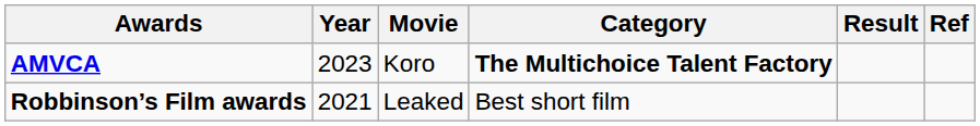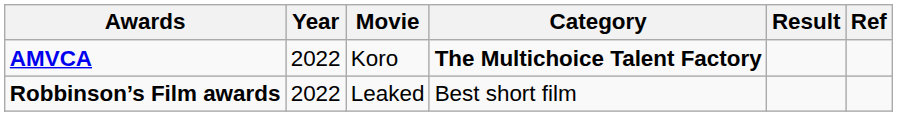 <table class="wikitable">
 <tr>
 <th>Awards</th>
 <th>Year</th>
 <th>Movie</th>
 <th>Category</th>
 <th>Result</th>
 <th>Ref</th>
 </tr>
 <tr>
 <td><strong><a href='#'>AMVCA</a></strong></td>
-<td>2023</td>
+<td>2022</td>
 <td>Koro</td>
 <td><strong>The Multichoice Talent Factory</strong></td>
 <td></td>
 <td></td>
 </tr>
 <tr>
 <td><strong>Robbinson’s Film awards</strong></td>
-<td>2021</td>
+<td>2022</td>
 <td>Leaked</td>
 <td>Best short film</td>
 <td></td>
 <td></td>
 </tr>
 </table>
